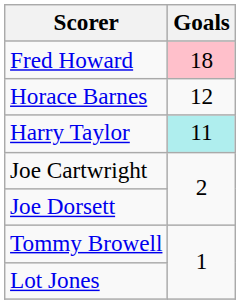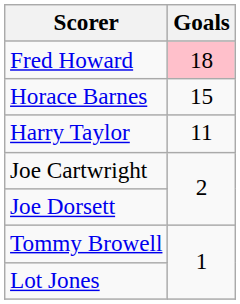 <table class="wikitable">
 <tr>
 <th>Scorer</th>
 <th>Goals</th>
 </tr>
 <tr>
 <td> <a href='#'>Fred Howard</a></td>
 <td align=center style="background: pink;">18</td>
 </tr>
 <tr>
 <td> <a href='#'>Horace Barnes</a></td>
-<td align=center>12</td>
+<td align=center>15</td>
 </tr>
 <tr>
 <td> <a href='#'>Harry Taylor</a></td>
-<td align=center style="background: paleturquoise;">11</td>
+<td align=center>11</td>
 </tr>
 <tr>
 <td>Joe Cartwright</td>
 <td rowspan="2" align=center>2</td>
 </tr>
 <tr>
 <td> <a href='#'>Joe Dorsett</a></td>
 </tr>
 <tr>
 <td> <a href='#'>Tommy Browell</a></td>
 <td rowspan="2" align=center>1</td>
 </tr>
 <tr>
 <td> <a href='#'>Lot Jones</a></td>
 </tr>
 </table>
